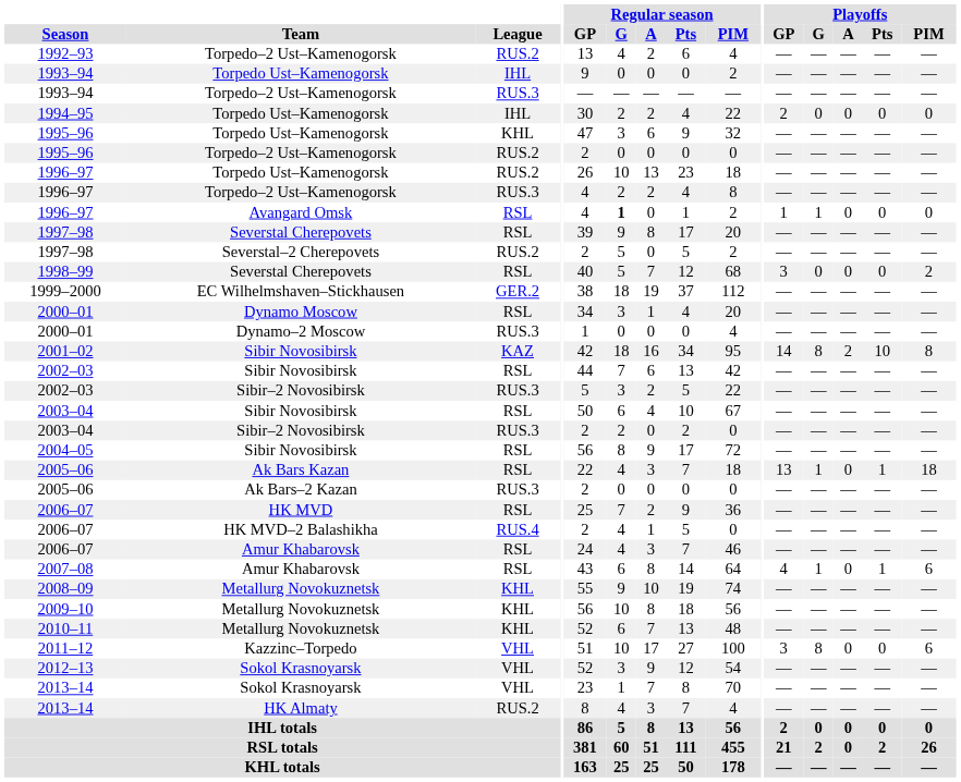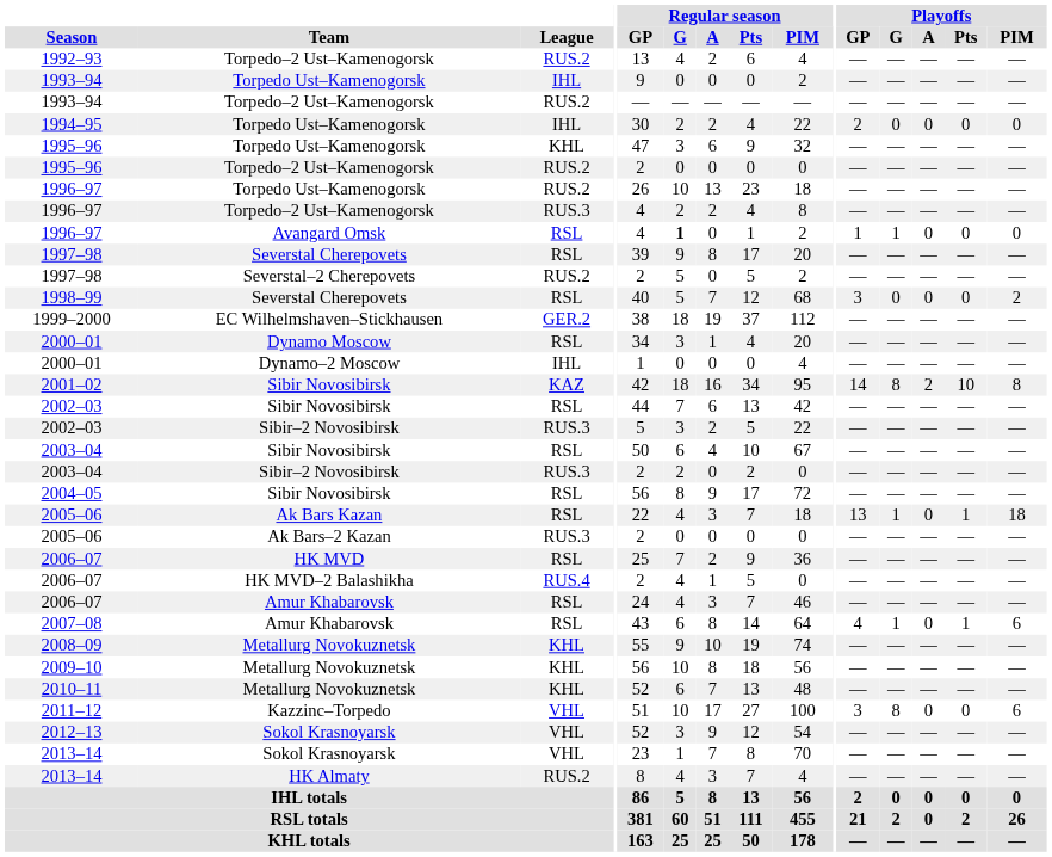 <table border="0" cellpadding="1" cellspacing="0" style="text-align:center; width:60em">
 <tr bgcolor="#e0e0e0">
 <th colspan="3" bgcolor="#ffffff"></th>
 <th rowspan="99" bgcolor="#ffffff"></th>
 <th colspan="5"><a href='#'>Regular season</a></th>
 <th rowspan="99" bgcolor="#ffffff"></th>
 <th colspan="5"><a href='#'>Playoffs</a></th>
 </tr>
 <tr bgcolor="#e0e0e0">
 <th><a href='#'>Season</a></th>
 <th>Team</th>
 <th>League</th>
 <th>GP</th>
 <th><a href='#'>G</a></th>
 <th><a href='#'>A</a></th>
 <th><a href='#'>Pts</a></th>
 <th><a href='#'>PIM</a></th>
 <th>GP</th>
 <th>G</th>
 <th>A</th>
 <th>Pts</th>
 <th>PIM</th>
 </tr>
 <tr>
 <td><a href='#'>1992–93</a></td>
 <td>Torpedo–2 Ust–Kamenogorsk</td>
 <td><a href='#'>RUS.2</a></td>
 <td>13</td>
 <td>4</td>
 <td>2</td>
 <td>6</td>
 <td>4</td>
 <td>—</td>
 <td>—</td>
 <td>—</td>
 <td>—</td>
 <td>—</td>
 </tr>
 <tr bgcolor="#f0f0f0">
 <td><a href='#'>1993–94</a></td>
 <td><a href='#'>Torpedo Ust–Kamenogorsk</a></td>
 <td><a href='#'>IHL</a></td>
 <td>9</td>
 <td>0</td>
 <td>0</td>
 <td>0</td>
 <td>2</td>
 <td>—</td>
 <td>—</td>
 <td>—</td>
 <td>—</td>
 <td>—</td>
 </tr>
 <tr>
 <td>1993–94</td>
 <td>Torpedo–2 Ust–Kamenogorsk</td>
-<td><a href='#'>RUS.3</a></td>
+<td>RUS.2</td>
 <td>—</td>
 <td>—</td>
 <td>—</td>
 <td>—</td>
 <td>—</td>
 <td>—</td>
 <td>—</td>
 <td>—</td>
 <td>—</td>
 <td>—</td>
 </tr>
 <tr bgcolor="#f0f0f0">
 <td><a href='#'>1994–95</a></td>
 <td>Torpedo Ust–Kamenogorsk</td>
 <td>IHL</td>
 <td>30</td>
 <td>2</td>
 <td>2</td>
 <td>4</td>
 <td>22</td>
 <td>2</td>
 <td>0</td>
 <td>0</td>
 <td>0</td>
 <td>0</td>
 </tr>
 <tr>
 <td><a href='#'>1995–96</a></td>
 <td>Torpedo Ust–Kamenogorsk</td>
 <td>KHL</td>
 <td>47</td>
 <td>3</td>
 <td>6</td>
 <td>9</td>
 <td>32</td>
 <td>—</td>
 <td>—</td>
 <td>—</td>
 <td>—</td>
 <td>—</td>
 </tr>
 <tr bgcolor="#f0f0f0">
 <td><a href='#'>1995–96</a></td>
 <td>Torpedo–2 Ust–Kamenogorsk</td>
 <td>RUS.2</td>
 <td>2</td>
 <td>0</td>
 <td>0</td>
 <td>0</td>
 <td>0</td>
 <td>—</td>
 <td>—</td>
 <td>—</td>
 <td>—</td>
 <td>—</td>
 </tr>
 <tr>
 <td><a href='#'>1996–97</a></td>
 <td>Torpedo Ust–Kamenogorsk</td>
 <td>RUS.2</td>
 <td>26</td>
 <td>10</td>
 <td>13</td>
 <td>23</td>
 <td>18</td>
 <td>—</td>
 <td>—</td>
 <td>—</td>
 <td>—</td>
 <td>—</td>
 </tr>
 <tr bgcolor="#f0f0f0">
 <td>1996–97</td>
 <td>Torpedo–2 Ust–Kamenogorsk</td>
 <td>RUS.3</td>
 <td>4</td>
 <td>2</td>
 <td>2</td>
 <td>4</td>
 <td>8</td>
 <td>—</td>
 <td>—</td>
 <td>—</td>
 <td>—</td>
 <td>—</td>
 </tr>
 <tr>
 <td><a href='#'>1996–97</a></td>
 <td><a href='#'>Avangard Omsk</a></td>
 <td><a href='#'>RSL</a></td>
 <td>4</td>
 <td><strong>1</strong></td>
 <td>0</td>
 <td>1</td>
 <td>2</td>
 <td>1</td>
 <td>1</td>
 <td>0</td>
 <td>0</td>
 <td>0</td>
 </tr>
 <tr bgcolor="#f0f0f0">
 <td><a href='#'>1997–98</a></td>
 <td><a href='#'>Severstal Cherepovets</a></td>
 <td>RSL</td>
 <td>39</td>
 <td>9</td>
 <td>8</td>
 <td>17</td>
 <td>20</td>
 <td>—</td>
 <td>—</td>
 <td>—</td>
 <td>—</td>
 <td>—</td>
 </tr>
 <tr>
 <td>1997–98</td>
 <td>Severstal–2 Cherepovets</td>
 <td>RUS.2</td>
 <td>2</td>
 <td>5</td>
 <td>0</td>
 <td>5</td>
 <td>2</td>
 <td>—</td>
 <td>—</td>
 <td>—</td>
 <td>—</td>
 <td>—</td>
 </tr>
 <tr bgcolor="#f0f0f0">
 <td><a href='#'>1998–99</a></td>
 <td>Severstal Cherepovets</td>
 <td>RSL</td>
 <td>40</td>
 <td>5</td>
 <td>7</td>
 <td>12</td>
 <td>68</td>
 <td>3</td>
 <td>0</td>
 <td>0</td>
 <td>0</td>
 <td>2</td>
 </tr>
 <tr>
 <td>1999–2000</td>
 <td>EC Wilhelmshaven–Stickhausen</td>
 <td><a href='#'>GER.2</a></td>
 <td>38</td>
 <td>18</td>
 <td>19</td>
 <td>37</td>
 <td>112</td>
 <td>—</td>
 <td>—</td>
 <td>—</td>
 <td>—</td>
 <td>—</td>
 </tr>
 <tr bgcolor="#f0f0f0">
 <td><a href='#'>2000–01</a></td>
 <td><a href='#'>Dynamo Moscow</a></td>
 <td>RSL</td>
 <td>34</td>
 <td>3</td>
 <td>1</td>
 <td>4</td>
 <td>20</td>
 <td>—</td>
 <td>—</td>
 <td>—</td>
 <td>—</td>
 <td>—</td>
 </tr>
 <tr>
 <td>2000–01</td>
 <td>Dynamo–2 Moscow</td>
-<td>RUS.3</td>
+<td>IHL</td>
 <td>1</td>
 <td>0</td>
 <td>0</td>
 <td>0</td>
 <td>4</td>
 <td>—</td>
 <td>—</td>
 <td>—</td>
 <td>—</td>
 <td>—</td>
 </tr>
 <tr bgcolor="#f0f0f0">
 <td><a href='#'>2001–02</a></td>
 <td><a href='#'>Sibir Novosibirsk</a></td>
 <td><a href='#'>KAZ</a></td>
 <td>42</td>
 <td>18</td>
 <td>16</td>
 <td>34</td>
 <td>95</td>
 <td>14</td>
 <td>8</td>
 <td>2</td>
 <td>10</td>
 <td>8</td>
 </tr>
 <tr>
 <td><a href='#'>2002–03</a></td>
 <td>Sibir Novosibirsk</td>
 <td>RSL</td>
 <td>44</td>
 <td>7</td>
 <td>6</td>
 <td>13</td>
 <td>42</td>
 <td>—</td>
 <td>—</td>
 <td>—</td>
 <td>—</td>
 <td>—</td>
 </tr>
 <tr bgcolor="#f0f0f0">
 <td>2002–03</td>
 <td>Sibir–2 Novosibirsk</td>
 <td>RUS.3</td>
 <td>5</td>
 <td>3</td>
 <td>2</td>
 <td>5</td>
 <td>22</td>
 <td>—</td>
 <td>—</td>
 <td>—</td>
 <td>—</td>
 <td>—</td>
 </tr>
 <tr>
 <td><a href='#'>2003–04</a></td>
 <td>Sibir Novosibirsk</td>
 <td>RSL</td>
 <td>50</td>
 <td>6</td>
 <td>4</td>
 <td>10</td>
 <td>67</td>
 <td>—</td>
 <td>—</td>
 <td>—</td>
 <td>—</td>
 <td>—</td>
 </tr>
 <tr bgcolor="#f0f0f0">
 <td>2003–04</td>
 <td>Sibir–2 Novosibirsk</td>
 <td>RUS.3</td>
 <td>2</td>
 <td>2</td>
 <td>0</td>
 <td>2</td>
 <td>0</td>
 <td>—</td>
 <td>—</td>
 <td>—</td>
 <td>—</td>
 <td>—</td>
 </tr>
 <tr>
 <td><a href='#'>2004–05</a></td>
 <td>Sibir Novosibirsk</td>
 <td>RSL</td>
 <td>56</td>
 <td>8</td>
 <td>9</td>
 <td>17</td>
 <td>72</td>
 <td>—</td>
 <td>—</td>
 <td>—</td>
 <td>—</td>
 <td>—</td>
 </tr>
 <tr bgcolor="#f0f0f0">
 <td><a href='#'>2005–06</a></td>
 <td><a href='#'>Ak Bars Kazan</a></td>
 <td>RSL</td>
 <td>22</td>
 <td>4</td>
 <td>3</td>
 <td>7</td>
 <td>18</td>
 <td>13</td>
 <td>1</td>
 <td>0</td>
 <td>1</td>
 <td>18</td>
 </tr>
 <tr>
 <td>2005–06</td>
 <td>Ak Bars–2 Kazan</td>
 <td>RUS.3</td>
 <td>2</td>
 <td>0</td>
 <td>0</td>
 <td>0</td>
 <td>0</td>
 <td>—</td>
 <td>—</td>
 <td>—</td>
 <td>—</td>
 <td>—</td>
 </tr>
 <tr bgcolor="#f0f0f0">
 <td><a href='#'>2006–07</a></td>
 <td><a href='#'>HK MVD</a></td>
 <td>RSL</td>
 <td>25</td>
 <td>7</td>
 <td>2</td>
 <td>9</td>
 <td>36</td>
 <td>—</td>
 <td>—</td>
 <td>—</td>
 <td>—</td>
 <td>—</td>
 </tr>
 <tr>
 <td>2006–07</td>
 <td>HK MVD–2 Balashikha</td>
 <td><a href='#'>RUS.4</a></td>
 <td>2</td>
 <td>4</td>
 <td>1</td>
 <td>5</td>
 <td>0</td>
 <td>—</td>
 <td>—</td>
 <td>—</td>
 <td>—</td>
 <td>—</td>
 </tr>
 <tr bgcolor="#f0f0f0">
 <td>2006–07</td>
 <td><a href='#'>Amur Khabarovsk</a></td>
 <td>RSL</td>
 <td>24</td>
 <td>4</td>
 <td>3</td>
 <td>7</td>
 <td>46</td>
 <td>—</td>
 <td>—</td>
 <td>—</td>
 <td>—</td>
 <td>—</td>
 </tr>
 <tr>
 <td><a href='#'>2007–08</a></td>
 <td>Amur Khabarovsk</td>
 <td>RSL</td>
 <td>43</td>
 <td>6</td>
 <td>8</td>
 <td>14</td>
 <td>64</td>
 <td>4</td>
 <td>1</td>
 <td>0</td>
 <td>1</td>
 <td>6</td>
 </tr>
 <tr bgcolor="#f0f0f0">
 <td><a href='#'>2008–09</a></td>
 <td><a href='#'>Metallurg Novokuznetsk</a></td>
 <td><a href='#'>KHL</a></td>
 <td>55</td>
 <td>9</td>
 <td>10</td>
 <td>19</td>
 <td>74</td>
 <td>—</td>
 <td>—</td>
 <td>—</td>
 <td>—</td>
 <td>—</td>
 </tr>
 <tr>
 <td><a href='#'>2009–10</a></td>
 <td>Metallurg Novokuznetsk</td>
 <td>KHL</td>
 <td>56</td>
 <td>10</td>
 <td>8</td>
 <td>18</td>
 <td>56</td>
 <td>—</td>
 <td>—</td>
 <td>—</td>
 <td>—</td>
 <td>—</td>
 </tr>
 <tr bgcolor="#f0f0f0">
 <td><a href='#'>2010–11</a></td>
 <td>Metallurg Novokuznetsk</td>
 <td>KHL</td>
 <td>52</td>
 <td>6</td>
 <td>7</td>
 <td>13</td>
 <td>48</td>
 <td>—</td>
 <td>—</td>
 <td>—</td>
 <td>—</td>
 <td>—</td>
 </tr>
 <tr>
 <td><a href='#'>2011–12</a></td>
 <td>Kazzinc–Torpedo</td>
 <td><a href='#'>VHL</a></td>
 <td>51</td>
 <td>10</td>
 <td>17</td>
 <td>27</td>
 <td>100</td>
 <td>3</td>
 <td>8</td>
 <td>0</td>
 <td>0</td>
 <td>6</td>
 </tr>
 <tr bgcolor="#f0f0f0">
 <td><a href='#'>2012–13</a></td>
 <td><a href='#'>Sokol Krasnoyarsk</a></td>
 <td>VHL</td>
 <td>52</td>
 <td>3</td>
 <td>9</td>
 <td>12</td>
 <td>54</td>
 <td>—</td>
 <td>—</td>
 <td>—</td>
 <td>—</td>
 <td>—</td>
 </tr>
 <tr>
 <td><a href='#'>2013–14</a></td>
 <td>Sokol Krasnoyarsk</td>
 <td>VHL</td>
 <td>23</td>
 <td>1</td>
 <td>7</td>
 <td>8</td>
 <td>70</td>
 <td>—</td>
 <td>—</td>
 <td>—</td>
 <td>—</td>
 <td>—</td>
 </tr>
 <tr bgcolor="#f0f0f0">
 <td><a href='#'>2013–14</a></td>
 <td><a href='#'>HK Almaty</a></td>
 <td>RUS.2</td>
 <td>8</td>
 <td>4</td>
 <td>3</td>
 <td>7</td>
 <td>4</td>
 <td>—</td>
 <td>—</td>
 <td>—</td>
 <td>—</td>
 <td>—</td>
 </tr>
 <tr bgcolor="#e0e0e0">
 <th colspan="3">IHL totals</th>
 <th>86</th>
 <th>5</th>
 <th>8</th>
 <th>13</th>
 <th>56</th>
 <th>2</th>
 <th>0</th>
 <th>0</th>
 <th>0</th>
 <th>0</th>
 </tr>
 <tr bgcolor="#e0e0e0">
 <th colspan="3">RSL totals</th>
 <th>381</th>
 <th>60</th>
 <th>51</th>
 <th>111</th>
 <th>455</th>
 <th>21</th>
 <th>2</th>
 <th>0</th>
 <th>2</th>
 <th>26</th>
 </tr>
 <tr bgcolor="#e0e0e0">
 <th colspan="3">KHL totals</th>
 <th>163</th>
 <th>25</th>
 <th>25</th>
 <th>50</th>
 <th>178</th>
 <th>—</th>
 <th>—</th>
 <th>—</th>
 <th>—</th>
 <th>—</th>
 </tr>
 </table>
